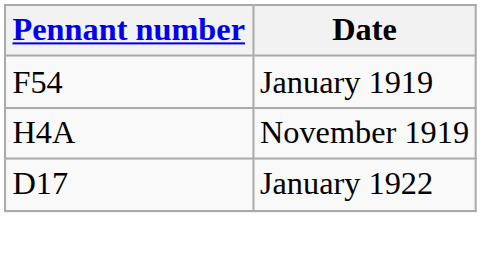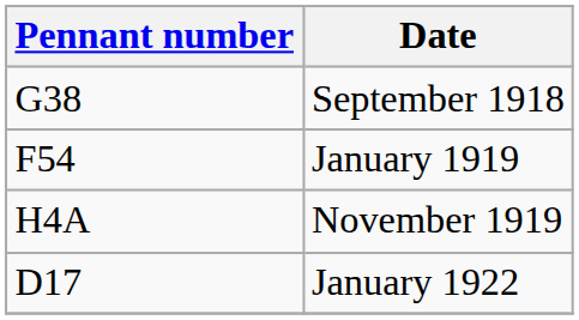 <table class="wikitable" style="text-align:left">
 <tr>
 <th scope="col"><a href='#'>Pennant number</a></th>
 <th>Date</th>
+</tr>
+<tr>
+<td scope="row">G38</td>
+<td>September 1918</td>
 </tr>
 <tr>
 <td scope="row">F54</td>
 <td>January 1919</td>
 </tr>
 <tr>
 <td scope="row">H4A</td>
 <td>November 1919</td>
 </tr>
 <tr>
 <td scope="row">D17</td>
 <td>January 1922</td>
 </tr>
 <tr>
 </tr>
 </table>
